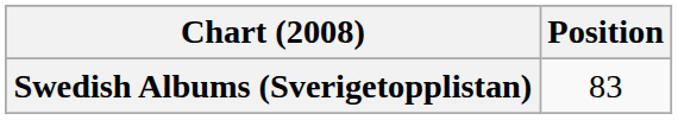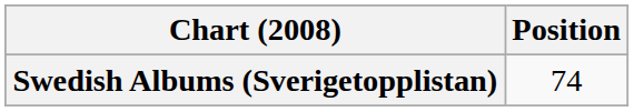 <table class="wikitable plainrowheaders" style="text-align:center">
 <tr>
 <th scope="col">Chart (2008)</th>
 <th scope="col">Position</th>
 </tr>
 <tr>
 <th scope="row">Swedish Albums (Sverigetopplistan)</th>
-<td>83</td>
+<td>74</td>
 </tr>
 </table>
